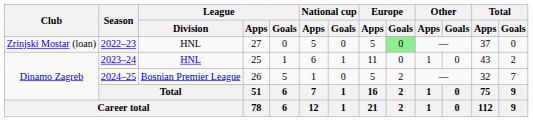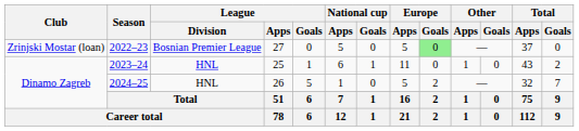 <table class="wikitable" style="text-align:center">
 <tr>
 <th rowspan=2>Club</th>
 <th rowspan=2>Season</th>
 <th colspan=3>League</th>
 <th colspan=2>National cup</th>
 <th colspan=2>Europe</th>
 <th colspan=2>Other</th>
 <th colspan=2>Total</th>
 </tr>
 <tr>
 <th>Division</th>
 <th>Apps</th>
 <th>Goals</th>
 <th>Apps</th>
 <th>Goals</th>
 <th>Apps</th>
 <th>Goals</th>
 <th>Apps</th>
 <th>Goals</th>
 <th>Apps</th>
 <th>Goals</th>
 </tr>
 <tr>
 <td><a href='#'>Zrinjski Mostar</a> (loan)</td>
 <td><a href='#'>2022–23</a></td>
-<td>HNL</td>
+<td><a href='#'>Bosnian Premier League</a></td>
 <td>27</td>
 <td>0</td>
 <td>5</td>
 <td>0</td>
 <td>5</td>
 <td style="background: lightgreen;">0</td>
 <td colspan=2>—</td>
 <td>37</td>
 <td>0</td>
 </tr>
 <tr>
 <td rowspan=3><a href='#'>Dinamo Zagreb</a></td>
 <td><a href='#'>2023–24</a></td>
 <td><a href='#'>HNL</a></td>
 <td>25</td>
 <td>1</td>
 <td>6</td>
 <td>1</td>
 <td>11</td>
 <td>0</td>
 <td>1</td>
 <td>0</td>
 <td>43</td>
 <td>2</td>
 </tr>
 <tr>
 <td><a href='#'>2024–25</a></td>
-<td><a href='#'>Bosnian Premier League</a></td>
+<td>HNL</td>
 <td>26</td>
 <td>5</td>
 <td>1</td>
 <td>0</td>
 <td>5</td>
 <td>2</td>
 <td colspan=2>—</td>
 <td>32</td>
 <td>7</td>
 </tr>
 <tr>
 <th colspan=2>Total</th>
 <th>51</th>
 <th>6</th>
 <th>7</th>
 <th>1</th>
 <th>16</th>
 <th>2</th>
 <th>1</th>
 <th>0</th>
 <th>75</th>
 <th>9</th>
 </tr>
 <tr>
 <th colspan=3>Career total</th>
 <th>78</th>
 <th>6</th>
 <th>12</th>
 <th>1</th>
 <th>21</th>
 <th>2</th>
 <th>1</th>
 <th>0</th>
 <th>112</th>
 <th>9</th>
 </tr>
 </table>
